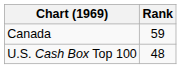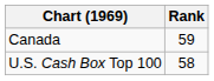 <table class="wikitable sortable">
 <tr>
 <th align="left">Chart (1969)</th>
 <th style="text-align:center;">Rank</th>
 </tr>
 <tr>
 <td>Canada</td>
 <td style="text-align:center;">59</td>
 </tr>
 <tr>
 <td>U.S. <em>Cash Box</em> Top 100</td>
-<td style="text-align:center;">48</td>
+<td style="text-align:center;">58</td>
 </tr>
 </table>
